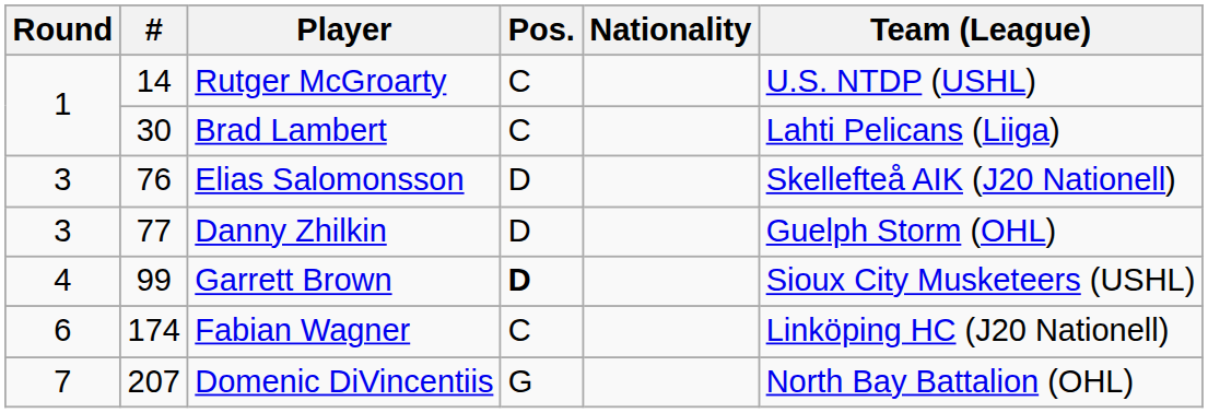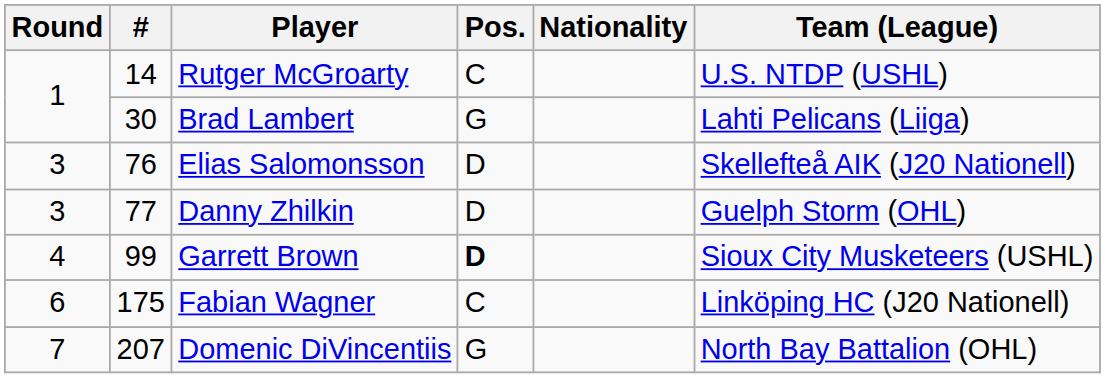 <table class="wikitable">
 <tr>
 <th>Round</th>
 <th>#</th>
 <th>Player</th>
 <th>Pos.</th>
 <th>Nationality</th>
 <th>Team (League)</th>
 </tr>
 <tr>
 <td rowspan=2 & style="text-align:center;">1</td>
 <td style="text-align:center;">14</td>
 <td><a href='#'>Rutger McGroarty</a></td>
 <td>C</td>
 <td></td>
 <td><a href='#'>U.S. NTDP</a> (<a href='#'>USHL</a>)</td>
 </tr>
 <tr>
 <td style="text-align:center;">30</td>
 <td><a href='#'>Brad Lambert</a></td>
-<td>C</td>
+<td>G</td>
 <td></td>
 <td><a href='#'>Lahti Pelicans</a> (<a href='#'>Liiga</a>)</td>
 </tr>
 <tr>
 <td style="text-align:center;">3</td>
 <td style="text-align:center;">76</td>
 <td><a href='#'>Elias Salomonsson</a></td>
 <td>D</td>
 <td></td>
 <td><a href='#'>Skellefteå AIK</a> (<a href='#'>J20 Nationell</a>)</td>
 </tr>
 <tr>
 <td style="text-align:center;">3</td>
 <td style="text-align:center;">77</td>
 <td><a href='#'>Danny Zhilkin</a></td>
 <td>D</td>
 <td></td>
 <td><a href='#'>Guelph Storm</a> (<a href='#'>OHL</a>)</td>
 </tr>
 <tr>
 <td style="text-align:center;">4</td>
 <td style="text-align:center;">99</td>
 <td><a href='#'>Garrett Brown</a></td>
 <td><strong>D</strong></td>
 <td></td>
 <td><a href='#'>Sioux City Musketeers</a> (USHL)</td>
 </tr>
 <tr>
 <td style="text-align:center;">6</td>
-<td style="text-align:center;">174</td>
+<td style="text-align:center;">175</td>
 <td><a href='#'>Fabian Wagner</a></td>
 <td>C</td>
 <td></td>
 <td><a href='#'>Linköping HC</a> (J20 Nationell)</td>
 </tr>
 <tr>
 <td style="text-align:center;">7</td>
 <td style="text-align:center;">207</td>
 <td><a href='#'>Domenic DiVincentiis</a></td>
 <td>G</td>
 <td></td>
 <td><a href='#'>North Bay Battalion</a> (OHL)</td>
 </tr>
 </table>
